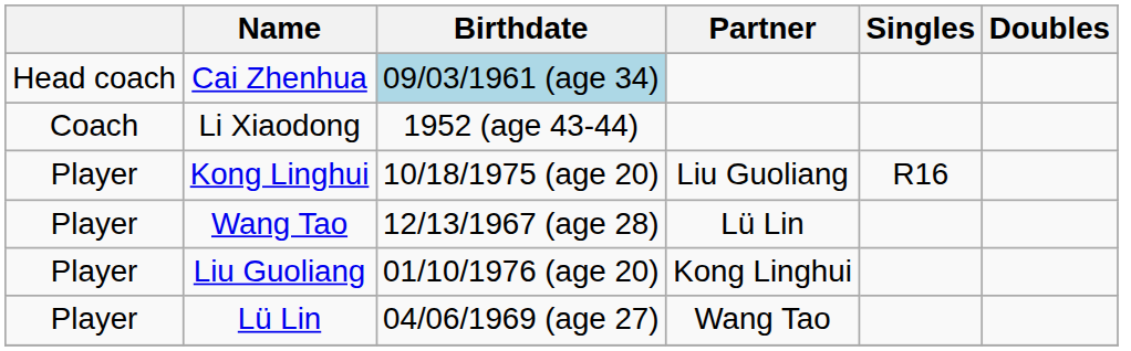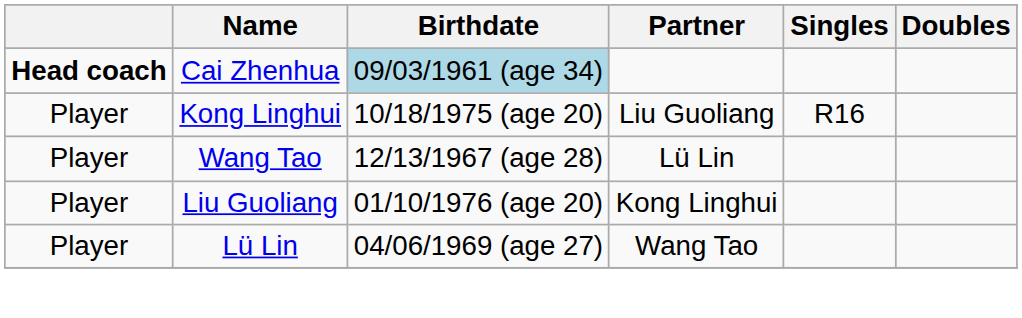 <table class="wikitable" style="text-align: center;">
 <tr>
 <th></th>
 <th>Name</th>
 <th>Birthdate</th>
 <th>Partner</th>
 <th>Singles</th>
 <th>Doubles</th>
 </tr>
 <tr>
-<td>Head coach</td>
+<td><strong>Head coach</strong></td>
 <td><a href='#'>Cai Zhenhua</a></td>
 <td style="background: lightblue;">09/03/1961 (age 34)</td>
-<td></td>
-<td></td>
-<td></td>
-</tr>
-<tr>
-<td>Coach</td>
-<td>Li Xiaodong</td>
-<td>1952 (age 43-44)</td>
 <td></td>
 <td></td>
 <td></td>
 </tr>
 <tr>
 <td>Player</td>
 <td><a href='#'>Kong Linghui</a></td>
 <td>10/18/1975 (age 20)</td>
 <td>Liu Guoliang</td>
 <td>R16</td>
 <td></td>
 </tr>
 <tr>
 <td>Player</td>
 <td><a href='#'>Wang Tao</a></td>
 <td>12/13/1967 (age 28)</td>
 <td>Lü Lin</td>
 <td></td>
 <td></td>
 </tr>
 <tr>
 <td>Player</td>
 <td><a href='#'>Liu Guoliang</a></td>
 <td>01/10/1976 (age 20)</td>
 <td>Kong Linghui</td>
 <td></td>
 <td></td>
 </tr>
 <tr>
 <td>Player</td>
 <td><a href='#'>Lü Lin</a></td>
 <td>04/06/1969 (age 27)</td>
 <td>Wang Tao</td>
 <td></td>
 <td></td>
 </tr>
 <tr>
 </tr>
 </table>
